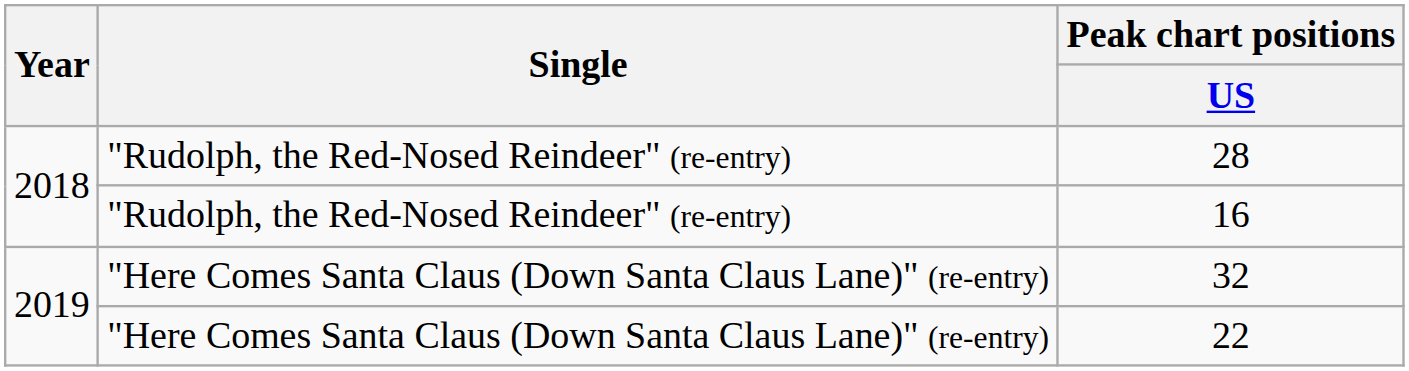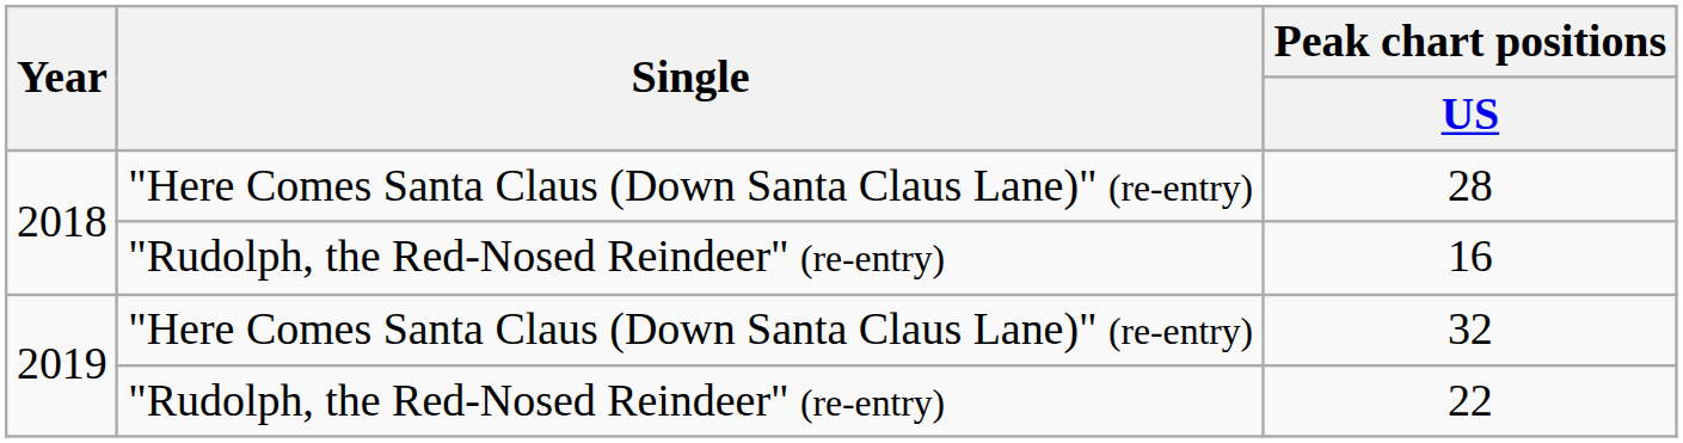 <table class="wikitable">
 <tr>
 <th rowspan="2">Year</th>
 <th rowspan="2">Single</th>
 <th colspan="1">Peak chart positions</th>
 </tr>
 <tr>
 <th><a href='#'>US</a></th>
 </tr>
 <tr>
 <td rowspan="2">2018</td>
-<td>"Rudolph, the Red-Nosed Reindeer" <small>(re-entry)</small></td>
+<td>"Here Comes Santa Claus (Down Santa Claus Lane)" <small>(re-entry)</small></td>
 <td align="center">28</td>
 </tr>
 <tr>
 <td>"Rudolph, the Red-Nosed Reindeer" <small>(re-entry)</small></td>
 <td align="center">16</td>
 </tr>
 <tr>
 <td rowspan="2">2019</td>
 <td>"Here Comes Santa Claus (Down Santa Claus Lane)" <small>(re-entry)</small></td>
 <td align="center">32</td>
 </tr>
 <tr>
-<td>"Here Comes Santa Claus (Down Santa Claus Lane)" <small>(re-entry)</small></td>
+<td>"Rudolph, the Red-Nosed Reindeer" <small>(re-entry)</small></td>
 <td align="center">22</td>
 </tr>
 </table>
